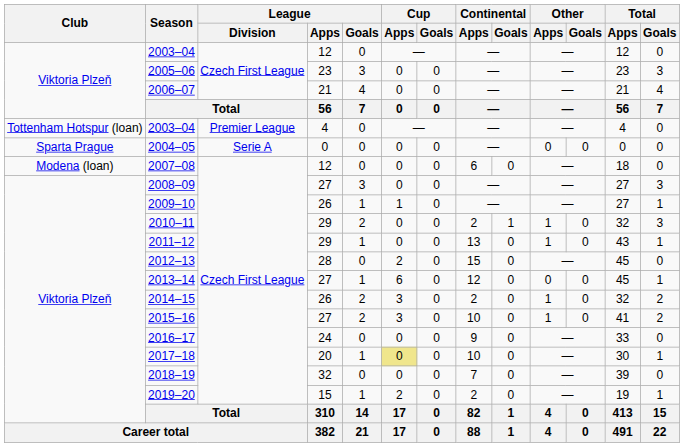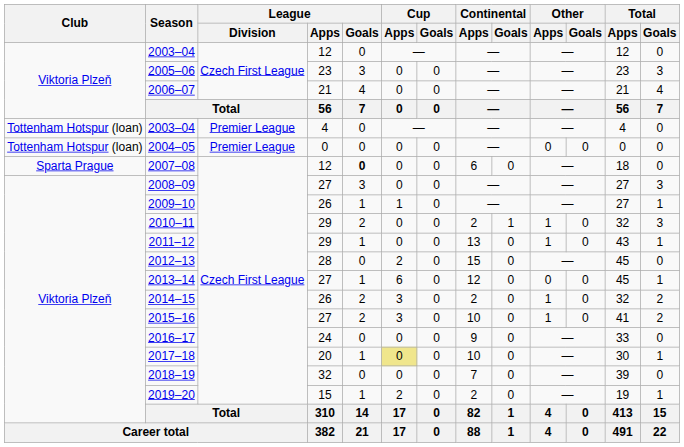 <table class="wikitable" style="text-align:center">
 <tr>
 <th rowspan=2>Club</th>
 <th rowspan=2>Season</th>
 <th colspan=3>League</th>
 <th colspan=2>Cup</th>
 <th colspan=2>Continental</th>
 <th colspan=2>Other</th>
 <th colspan=2>Total</th>
 </tr>
 <tr>
 <th>Division</th>
 <th>Apps</th>
 <th>Goals</th>
 <th>Apps</th>
 <th>Goals</th>
 <th>Apps</th>
 <th>Goals</th>
 <th>Apps</th>
 <th>Goals</th>
 <th>Apps</th>
 <th>Goals</th>
 </tr>
 <tr>
 <td rowspan="4"><a href='#'>Viktoria Plzeň</a></td>
 <td><a href='#'>2003–04</a></td>
 <td rowspan="3"><a href='#'>Czech First League</a></td>
 <td>12</td>
 <td>0</td>
 <td colspan="2">—</td>
 <td colspan="2">—</td>
 <td colspan="2">—</td>
 <td>12</td>
 <td>0</td>
 </tr>
 <tr>
 <td><a href='#'>2005–06</a></td>
 <td>23</td>
 <td>3</td>
 <td>0</td>
 <td>0</td>
 <td colspan="2">—</td>
 <td colspan="2">—</td>
 <td>23</td>
 <td>3</td>
 </tr>
 <tr>
 <td><a href='#'>2006–07</a></td>
 <td>21</td>
 <td>4</td>
 <td>0</td>
 <td>0</td>
 <td colspan="2">—</td>
 <td colspan="2">—</td>
 <td>21</td>
 <td>4</td>
 </tr>
 <tr>
 <th colspan="2">Total</th>
 <th>56</th>
 <th>7</th>
 <th>0</th>
 <th>0</th>
 <th colspan="2">—</th>
 <th colspan="2">—</th>
 <th>56</th>
 <th>7</th>
 </tr>
 <tr>
 <td><a href='#'>Tottenham Hotspur</a> (loan)</td>
 <td><a href='#'>2003–04</a></td>
 <td><a href='#'>Premier League</a></td>
 <td>4</td>
 <td>0</td>
 <td colspan="2">—</td>
 <td colspan="2">—</td>
 <td colspan="2">—</td>
 <td>4</td>
 <td>0</td>
 </tr>
 <tr>
-<td><a href='#'>Sparta Prague</a></td>
+<td><a href='#'>Tottenham Hotspur</a> (loan)</td>
 <td><a href='#'>2004–05</a></td>
-<td><a href='#'>Serie A</a></td>
+<td><a href='#'>Premier League</a></td>
 <td>0</td>
 <td>0</td>
 <td>0</td>
 <td>0</td>
 <td colspan="2">—</td>
 <td>0</td>
 <td>0</td>
 <td>0</td>
 <td>0</td>
 </tr>
 <tr>
-<td><a href='#'>Modena</a> (loan)</td>
+<td><a href='#'>Sparta Prague</a></td>
 <td><a href='#'>2007–08</a></td>
 <td rowspan="13"><a href='#'>Czech First League</a></td>
 <td>12</td>
-<td>0</td>
+<td><strong>0</strong></td>
 <td>0</td>
 <td>0</td>
 <td>6</td>
 <td>0</td>
 <td colspan="2">—</td>
 <td>18</td>
 <td>0</td>
 </tr>
 <tr>
 <td rowspan="13"><a href='#'>Viktoria Plzeň</a></td>
 <td><a href='#'>2008–09</a></td>
 <td>27</td>
 <td>3</td>
 <td>0</td>
 <td>0</td>
 <td colspan="2">—</td>
 <td colspan="2">—</td>
 <td>27</td>
 <td>3</td>
 </tr>
 <tr>
 <td><a href='#'>2009–10</a></td>
 <td>26</td>
 <td>1</td>
 <td>1</td>
 <td>0</td>
 <td colspan="2">—</td>
 <td colspan="2">—</td>
 <td>27</td>
 <td>1</td>
 </tr>
 <tr>
 <td><a href='#'>2010–11</a></td>
 <td>29</td>
 <td>2</td>
 <td>0</td>
 <td>0</td>
 <td>2</td>
 <td>1</td>
 <td>1</td>
 <td>0</td>
 <td>32</td>
 <td>3</td>
 </tr>
 <tr>
 <td><a href='#'>2011–12</a></td>
 <td>29</td>
 <td>1</td>
 <td>0</td>
 <td>0</td>
 <td>13</td>
 <td>0</td>
 <td>1</td>
 <td>0</td>
 <td>43</td>
 <td>1</td>
 </tr>
 <tr>
 <td><a href='#'>2012–13</a></td>
 <td>28</td>
 <td>0</td>
 <td>2</td>
 <td>0</td>
 <td>15</td>
 <td>0</td>
 <td colspan="2">—</td>
 <td>45</td>
 <td>0</td>
 </tr>
 <tr>
 <td><a href='#'>2013–14</a></td>
 <td>27</td>
 <td>1</td>
 <td>6</td>
 <td>0</td>
 <td>12</td>
 <td>0</td>
 <td>0</td>
 <td>0</td>
 <td>45</td>
 <td>1</td>
 </tr>
 <tr>
 <td><a href='#'>2014–15</a></td>
 <td>26</td>
 <td>2</td>
 <td>3</td>
 <td>0</td>
 <td>2</td>
 <td>0</td>
 <td>1</td>
 <td>0</td>
 <td>32</td>
 <td>2</td>
 </tr>
 <tr>
 <td><a href='#'>2015–16</a></td>
 <td>27</td>
 <td>2</td>
 <td>3</td>
 <td>0</td>
 <td>10</td>
 <td>0</td>
 <td>1</td>
 <td>0</td>
 <td>41</td>
 <td>2</td>
 </tr>
 <tr>
 <td><a href='#'>2016–17</a></td>
 <td>24</td>
 <td>0</td>
 <td>0</td>
 <td>0</td>
 <td>9</td>
 <td>0</td>
 <td colspan="2">—</td>
 <td>33</td>
 <td>0</td>
 </tr>
 <tr>
 <td><a href='#'>2017–18</a></td>
 <td>20</td>
 <td>1</td>
 <td style="background: khaki;">0</td>
 <td>0</td>
 <td>10</td>
 <td>0</td>
 <td colspan="2">—</td>
 <td>30</td>
 <td>1</td>
 </tr>
 <tr>
 <td><a href='#'>2018–19</a></td>
 <td>32</td>
 <td>0</td>
 <td>0</td>
 <td>0</td>
 <td>7</td>
 <td>0</td>
 <td colspan="2">—</td>
 <td>39</td>
 <td>0</td>
 </tr>
 <tr>
 <td><a href='#'>2019–20</a></td>
 <td>15</td>
 <td>1</td>
 <td>2</td>
 <td>0</td>
 <td>2</td>
 <td>0</td>
 <td colspan="2">—</td>
 <td>19</td>
 <td>1</td>
 </tr>
 <tr>
 <th colspan="2">Total</th>
 <th>310</th>
 <th>14</th>
 <th>17</th>
 <th>0</th>
 <th>82</th>
 <th>1</th>
 <th>4</th>
 <th>0</th>
 <th>413</th>
 <th>15</th>
 </tr>
 <tr>
 <th colspan="3">Career total</th>
 <th>382</th>
 <th>21</th>
 <th>17</th>
 <th>0</th>
 <th>88</th>
 <th>1</th>
 <th>4</th>
 <th>0</th>
 <th>491</th>
 <th>22</th>
 </tr>
 </table>
